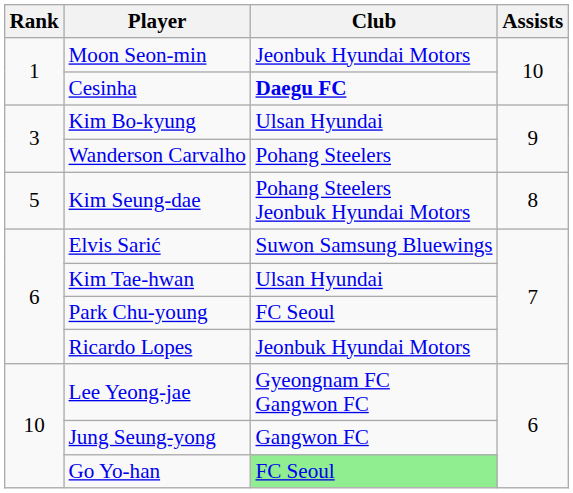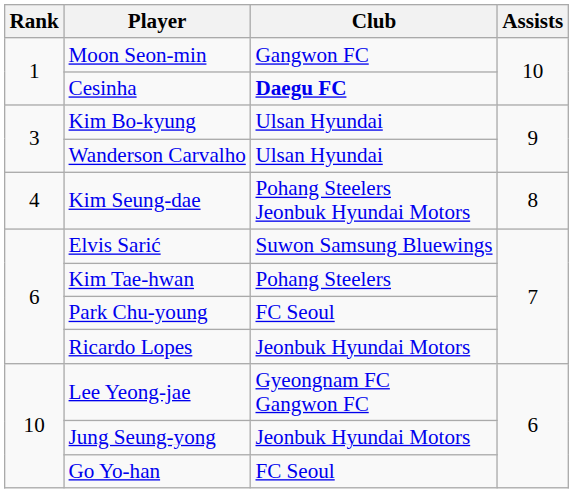 <table class=wikitable>
 <tr>
 <th>Rank</th>
 <th>Player</th>
 <th>Club</th>
 <th>Assists</th>
 </tr>
 <tr>
 <td align="center" rowspan=2>1</td>
 <td> <a href='#'>Moon Seon-min</a></td>
-<td><a href='#'>Jeonbuk Hyundai Motors</a></td>
+<td><a href='#'>Gangwon FC</a></td>
 <td align=center rowspan=2>10</td>
 </tr>
 <tr>
 <td> <a href='#'>Cesinha</a></td>
 <td><strong><a href='#'>Daegu FC</a></strong></td>
 </tr>
 <tr>
 <td align="center" rowspan=2>3</td>
 <td> <a href='#'>Kim Bo-kyung</a></td>
 <td><a href='#'>Ulsan Hyundai</a></td>
 <td align=center rowspan=2>9</td>
 </tr>
 <tr>
 <td> <a href='#'>Wanderson Carvalho</a></td>
-<td><a href='#'>Pohang Steelers</a></td>
+<td><a href='#'>Ulsan Hyundai</a></td>
 </tr>
 <tr>
-<td align="center">5</td>
+<td align="center">4</td>
 <td> <a href='#'>Kim Seung-dae</a></td>
 <td><a href='#'>Pohang Steelers</a><br><a href='#'>Jeonbuk Hyundai Motors</a></td>
 <td align=center>8</td>
 </tr>
 <tr>
 <td align="center" rowspan=4>6</td>
 <td> <a href='#'>Elvis Sarić</a></td>
 <td><a href='#'>Suwon Samsung Bluewings</a></td>
 <td align=center rowspan=4>7</td>
 </tr>
 <tr>
 <td> <a href='#'>Kim Tae-hwan</a></td>
-<td><a href='#'>Ulsan Hyundai</a></td>
+<td><a href='#'>Pohang Steelers</a></td>
 </tr>
 <tr>
 <td> <a href='#'>Park Chu-young</a></td>
 <td><a href='#'>FC Seoul</a></td>
 </tr>
 <tr>
 <td> <a href='#'>Ricardo Lopes</a></td>
 <td><a href='#'>Jeonbuk Hyundai Motors</a></td>
 </tr>
 <tr>
 <td align="center" rowspan=3>10</td>
 <td> <a href='#'>Lee Yeong-jae</a></td>
 <td><a href='#'>Gyeongnam FC</a><br><a href='#'>Gangwon FC</a></td>
 <td align=center rowspan=3>6</td>
 </tr>
 <tr>
 <td> <a href='#'>Jung Seung-yong</a></td>
-<td><a href='#'>Gangwon FC</a></td>
+<td><a href='#'>Jeonbuk Hyundai Motors</a></td>
 </tr>
 <tr>
 <td> <a href='#'>Go Yo-han</a></td>
-<td style="background: lightgreen;"><a href='#'>FC Seoul</a></td>
+<td><a href='#'>FC Seoul</a></td>
 </tr>
 </table>
